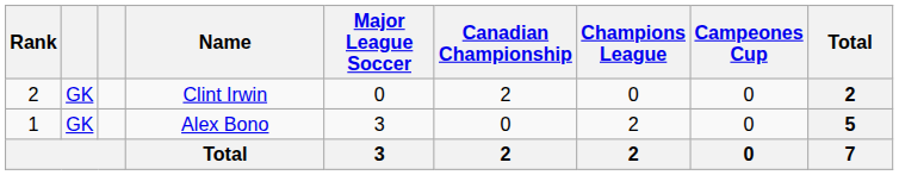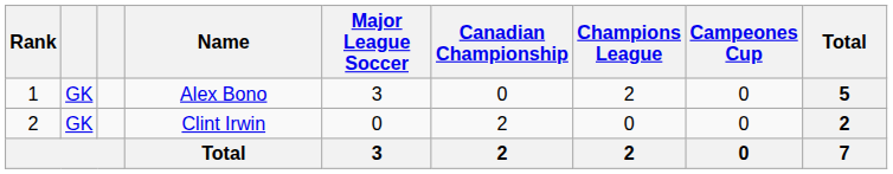 <table class="wikitable" style="font-size: 95%; text-align: center;">
 <tr>
 <th width=15>Rank</th>
 <th width=15></th>
 <th width=15></th>
 <th width=150>Name</th>
 <th width=80><a href='#'>Major League Soccer</a></th>
 <th width=80><a href='#'>Canadian Championship</a></th>
 <th width=80><a href='#'>Champions League</a></th>
 <th width=80><a href='#'>Campeones Cup</a></th>
 <th width=60>Total</th>
 </tr>
 <tr>
+<td>1</td>
+<td><a href='#'>GK</a></td>
+<td></td>
+<td><a href='#'>Alex Bono</a></td>
+<td>3</td>
+<td>0</td>
+<td>2</td>
+<td>0</td>
+<th>5</th>
+</tr>
+<tr>
 <td>2</td>
 <td><a href='#'>GK</a></td>
 <td></td>
 <td><a href='#'>Clint Irwin</a></td>
 <td>0</td>
 <td>2</td>
 <td>0</td>
 <td>0</td>
 <th>2</th>
 </tr>
 <tr>
-<td>1</td>
-<td><a href='#'>GK</a></td>
-<td></td>
-<td><a href='#'>Alex Bono</a></td>
-<td>3</td>
-<td>0</td>
-<td>2</td>
-<td>0</td>
-<th>5</th>
-</tr>
-<tr>
 <th colspan="3"></th>
 <th>Total</th>
 <th>3</th>
 <th>2</th>
 <th>2</th>
 <th>0</th>
 <th>7</th>
 </tr>
 </table>
